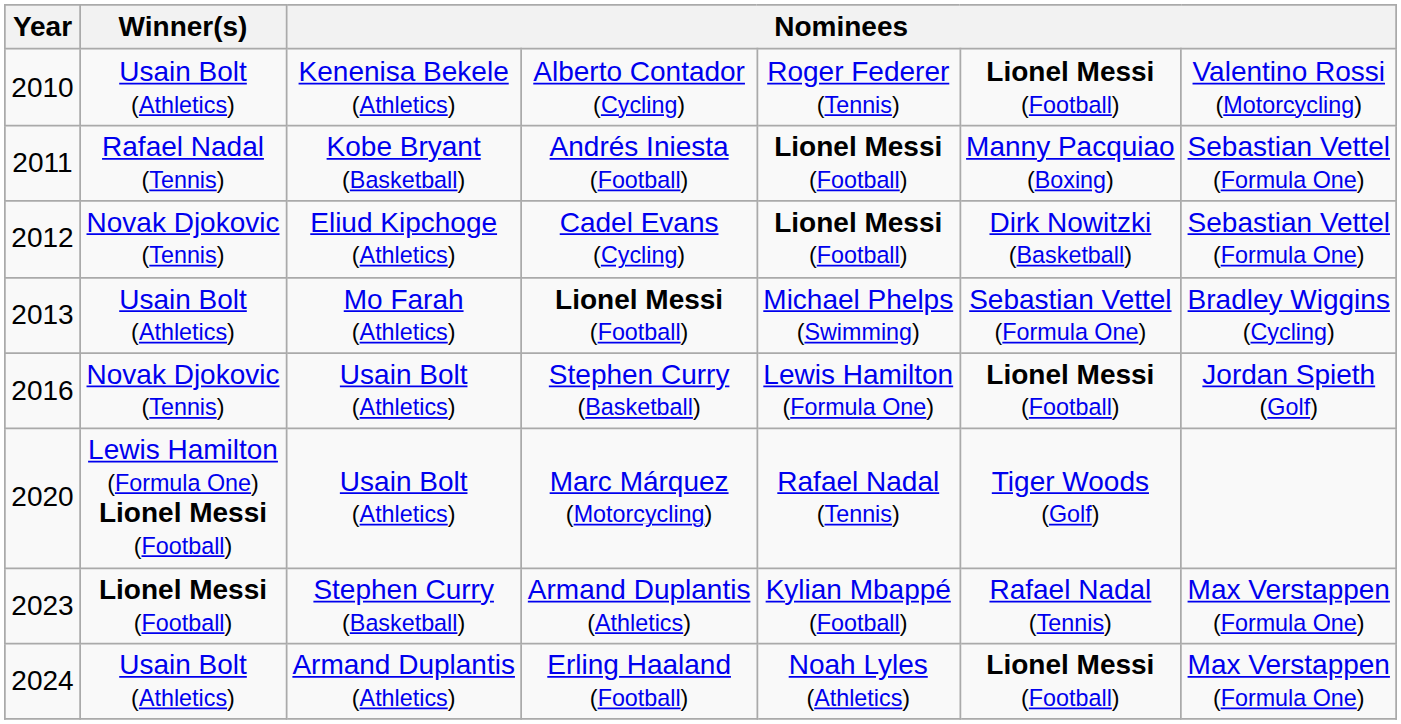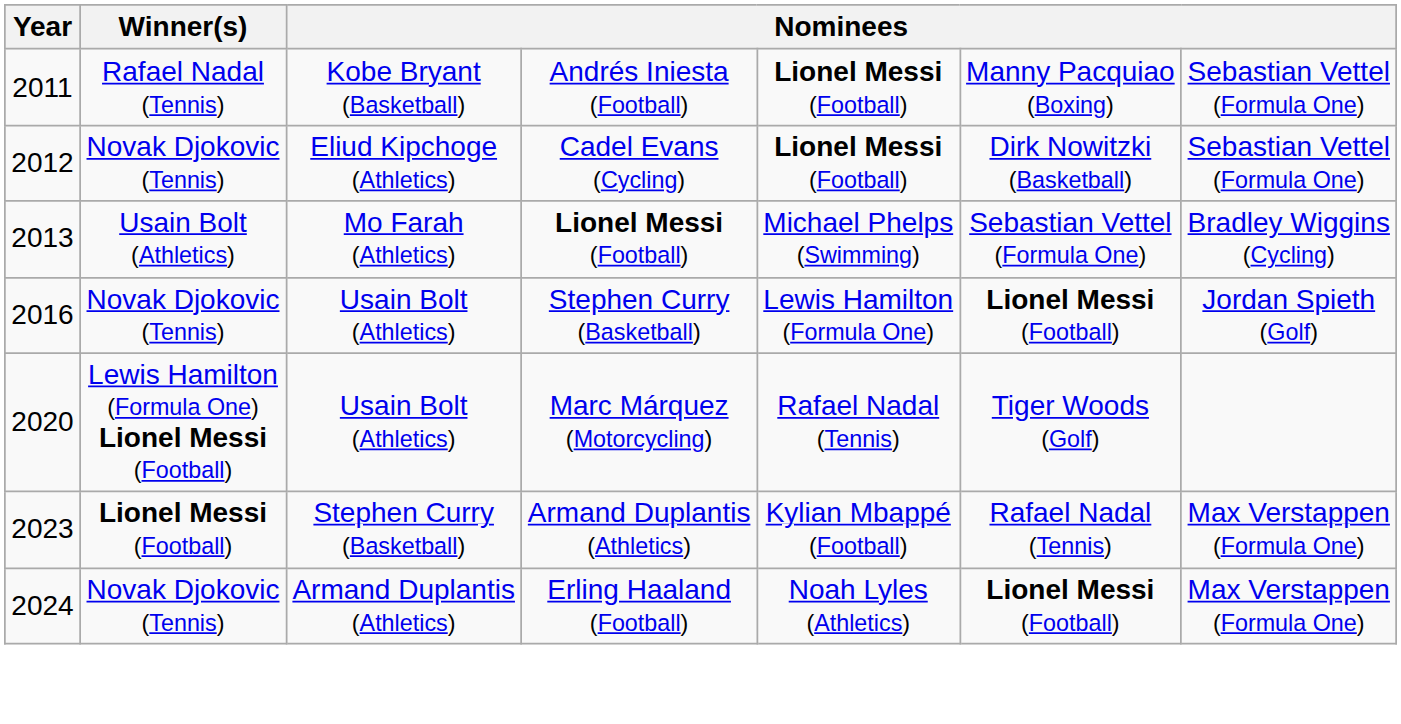 <table class="wikitable" style="font-size:100%; text-align:center;">
 <tr>
 <th scope="col">Year</th>
 <th scope="col">Winner(s)</th>
 <th scope="col" colspan="5">Nominees</th>
-</tr>
-<tr>
-<td scope="row">2010</td>
-<td> <a href='#'>Usain Bolt</a> <br><small>(<a href='#'>Athletics</a>)</small></td>
-<td> <a href='#'>Kenenisa Bekele</a> <br><small>(<a href='#'>Athletics</a>)</small></td>
-<td> <a href='#'>Alberto Contador</a> <br><small>(<a href='#'>Cycling</a>)</small></td>
-<td> <a href='#'>Roger Federer</a> <br><small>(<a href='#'>Tennis</a>)</small></td>
-<td> <strong>Lionel Messi</strong> <br><small>(<a href='#'>Football</a>)</small></td>
-<td> <a href='#'>Valentino Rossi</a> <br><small>(<a href='#'>Motorcycling</a>)</small></td>
 </tr>
 <tr>
 <td scope="row">2011</td>
 <td> <a href='#'>Rafael Nadal</a> <br><small>(<a href='#'>Tennis</a>)</small></td>
 <td> <a href='#'>Kobe Bryant</a> <br><small>(<a href='#'>Basketball</a>)</small></td>
 <td> <a href='#'>Andrés Iniesta</a> <br><small>(<a href='#'>Football</a>)</small></td>
 <td> <strong>Lionel Messi</strong> <br><small>(<a href='#'>Football</a>)</small></td>
 <td> <a href='#'>Manny Pacquiao</a> <br><small>(<a href='#'>Boxing</a>)</small></td>
 <td> <a href='#'>Sebastian Vettel</a> <br><small>(<a href='#'>Formula One</a>)</small></td>
 </tr>
 <tr>
 <td scope="row">2012</td>
 <td> <a href='#'>Novak Djokovic</a> <br><small>(<a href='#'>Tennis</a>)</small></td>
 <td> <a href='#'>Eliud Kipchoge</a> <br><small>(<a href='#'>Athletics</a>)</small></td>
 <td> <a href='#'>Cadel Evans</a> <br><small>(<a href='#'>Cycling</a>)</small></td>
 <td> <strong>Lionel Messi</strong> <br><small>(<a href='#'>Football</a>)</small></td>
 <td> <a href='#'>Dirk Nowitzki</a> <br><small>(<a href='#'>Basketball</a>)</small></td>
 <td> <a href='#'>Sebastian Vettel</a> <br><small>(<a href='#'>Formula One</a>)</small></td>
 </tr>
 <tr>
 <td scope="row">2013</td>
 <td> <a href='#'>Usain Bolt</a> <br><small>(<a href='#'>Athletics</a>)</small></td>
 <td> <a href='#'>Mo Farah</a> <br><small>(<a href='#'>Athletics</a>)</small></td>
 <td> <strong>Lionel Messi</strong> <br><small>(<a href='#'>Football</a>)</small></td>
 <td> <a href='#'>Michael Phelps</a> <br><small>(<a href='#'>Swimming</a>)</small></td>
 <td> <a href='#'>Sebastian Vettel</a> <br><small>(<a href='#'>Formula One</a>)</small></td>
 <td> <a href='#'>Bradley Wiggins</a> <br><small>(<a href='#'>Cycling</a>)</small></td>
 </tr>
 <tr>
 <td scope="row">2016</td>
 <td> <a href='#'>Novak Djokovic</a> <br><small>(<a href='#'>Tennis</a>)</small></td>
 <td> <a href='#'>Usain Bolt</a> <br><small>(<a href='#'>Athletics</a>)</small></td>
 <td> <a href='#'>Stephen Curry</a> <br><small>(<a href='#'>Basketball</a>)</small></td>
 <td> <a href='#'>Lewis Hamilton</a> <br><small>(<a href='#'>Formula One</a>)</small></td>
 <td> <strong>Lionel Messi</strong> <br><small>(<a href='#'>Football</a>)</small></td>
 <td> <a href='#'>Jordan Spieth</a> <br><small>(<a href='#'>Golf</a>)</small></td>
 </tr>
 <tr>
 <td scope="row">2020</td>
 <td> <a href='#'>Lewis Hamilton</a> <br><small>(<a href='#'>Formula One</a>)</small><br> <strong>Lionel Messi</strong> <br><small>(<a href='#'>Football</a>)</small></td>
 <td> <a href='#'>Usain Bolt</a> <br><small>(<a href='#'>Athletics</a>)</small></td>
 <td> <a href='#'>Marc Márquez</a> <br><small>(<a href='#'>Motorcycling</a>)</small></td>
 <td> <a href='#'>Rafael Nadal</a> <br><small>(<a href='#'>Tennis</a>)</small></td>
 <td> <a href='#'>Tiger Woods</a> <br><small>(<a href='#'>Golf</a>)</small></td>
 <td></td>
 </tr>
 <tr>
 <td scope="row">2023</td>
 <td> <strong>Lionel Messi</strong> <br><small>(<a href='#'>Football</a>)</small></td>
 <td> <a href='#'>Stephen Curry</a> <br><small>(<a href='#'>Basketball</a>)</small></td>
 <td> <a href='#'>Armand Duplantis</a> <br><small>(<a href='#'>Athletics</a>)</small></td>
 <td> <a href='#'>Kylian Mbappé</a> <br><small>(<a href='#'>Football</a>)</small></td>
 <td> <a href='#'>Rafael Nadal</a> <br><small>(<a href='#'>Tennis</a>)</small></td>
 <td> <a href='#'>Max Verstappen</a> <br><small>(<a href='#'>Formula One</a>)</small></td>
 </tr>
 <tr>
 <td scope="row">2024</td>
-<td> <a href='#'>Usain Bolt</a> <br><small>(<a href='#'>Athletics</a>)</small></td>
+<td> <a href='#'>Novak Djokovic</a> <br><small>(<a href='#'>Tennis</a>)</small></td>
 <td> <a href='#'>Armand Duplantis</a> <br><small>(<a href='#'>Athletics</a>)</small></td>
 <td> <a href='#'>Erling Haaland</a> <br><small>(<a href='#'>Football</a>)</small></td>
 <td> <a href='#'>Noah Lyles</a> <br><small>(<a href='#'>Athletics</a>)</small></td>
 <td> <strong>Lionel Messi</strong> <br><small>(<a href='#'>Football</a>)</small></td>
 <td> <a href='#'>Max Verstappen</a> <br><small>(<a href='#'>Formula One</a>)</small></td>
 </tr>
 </table>
